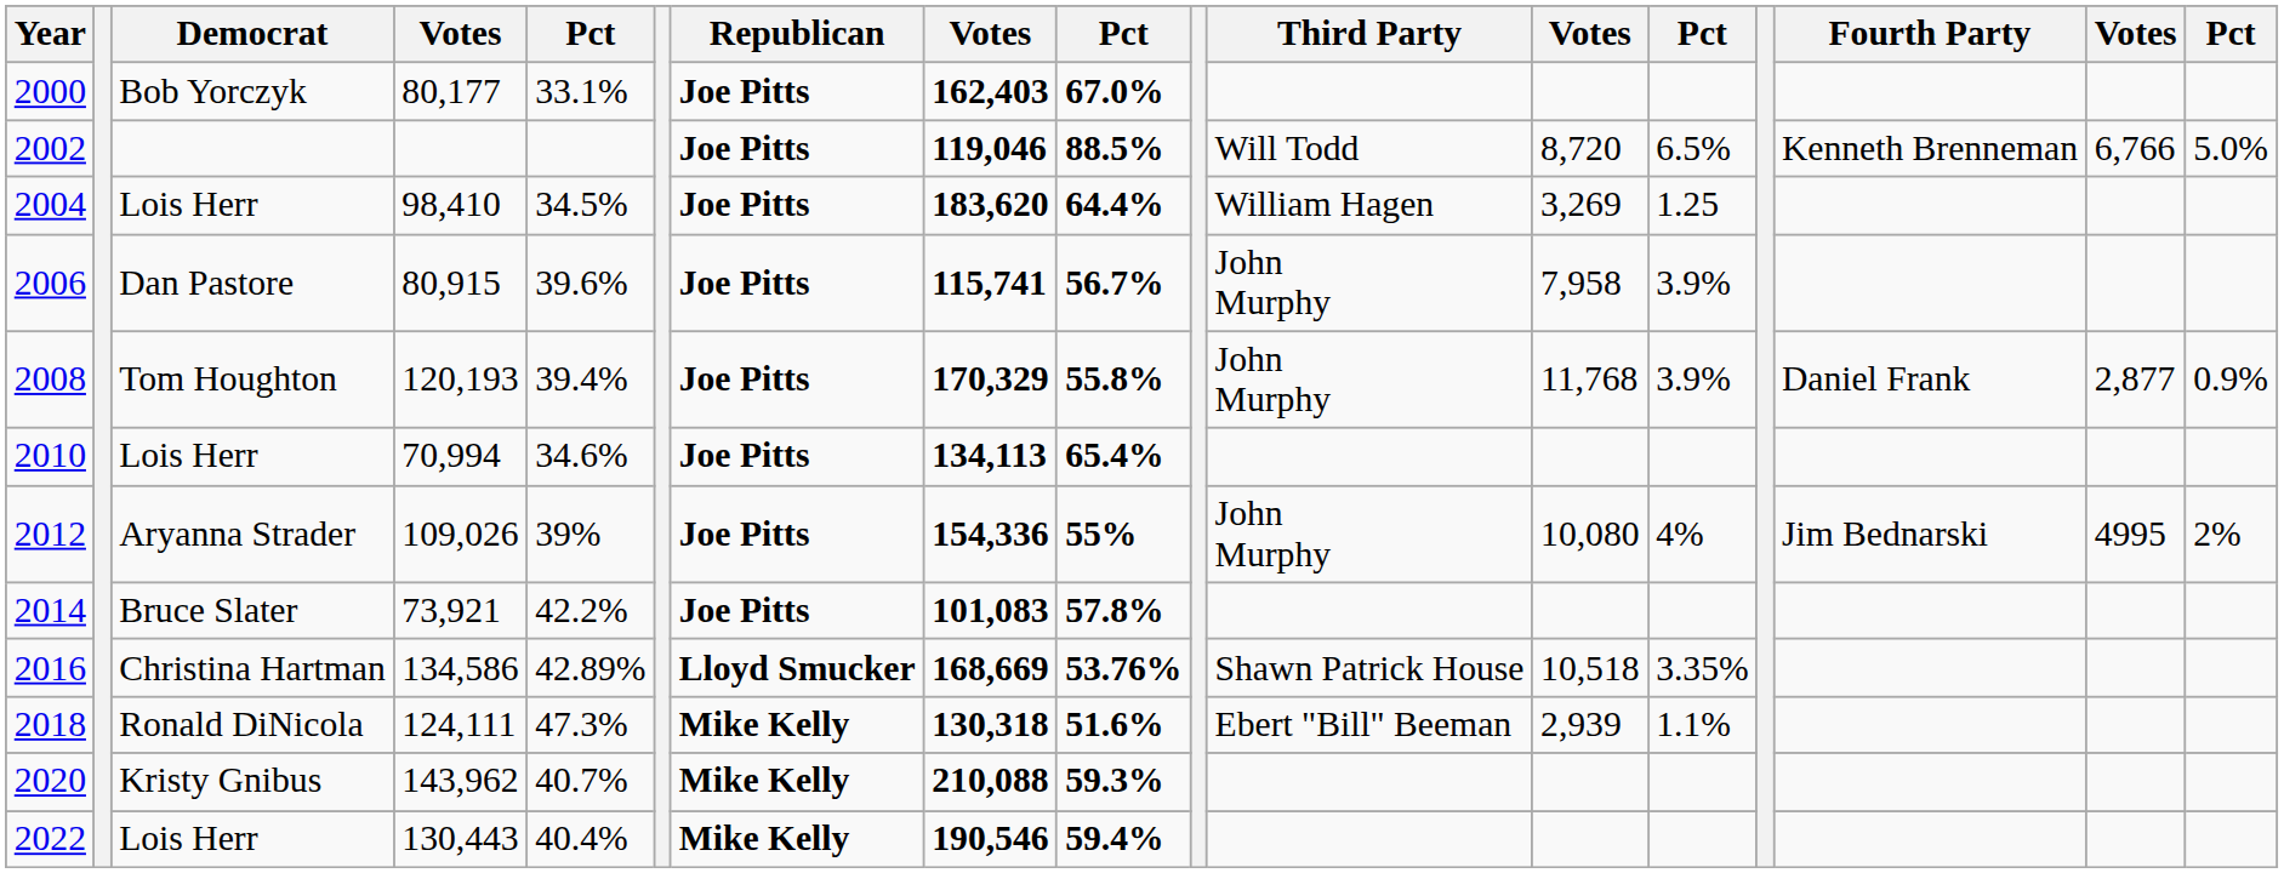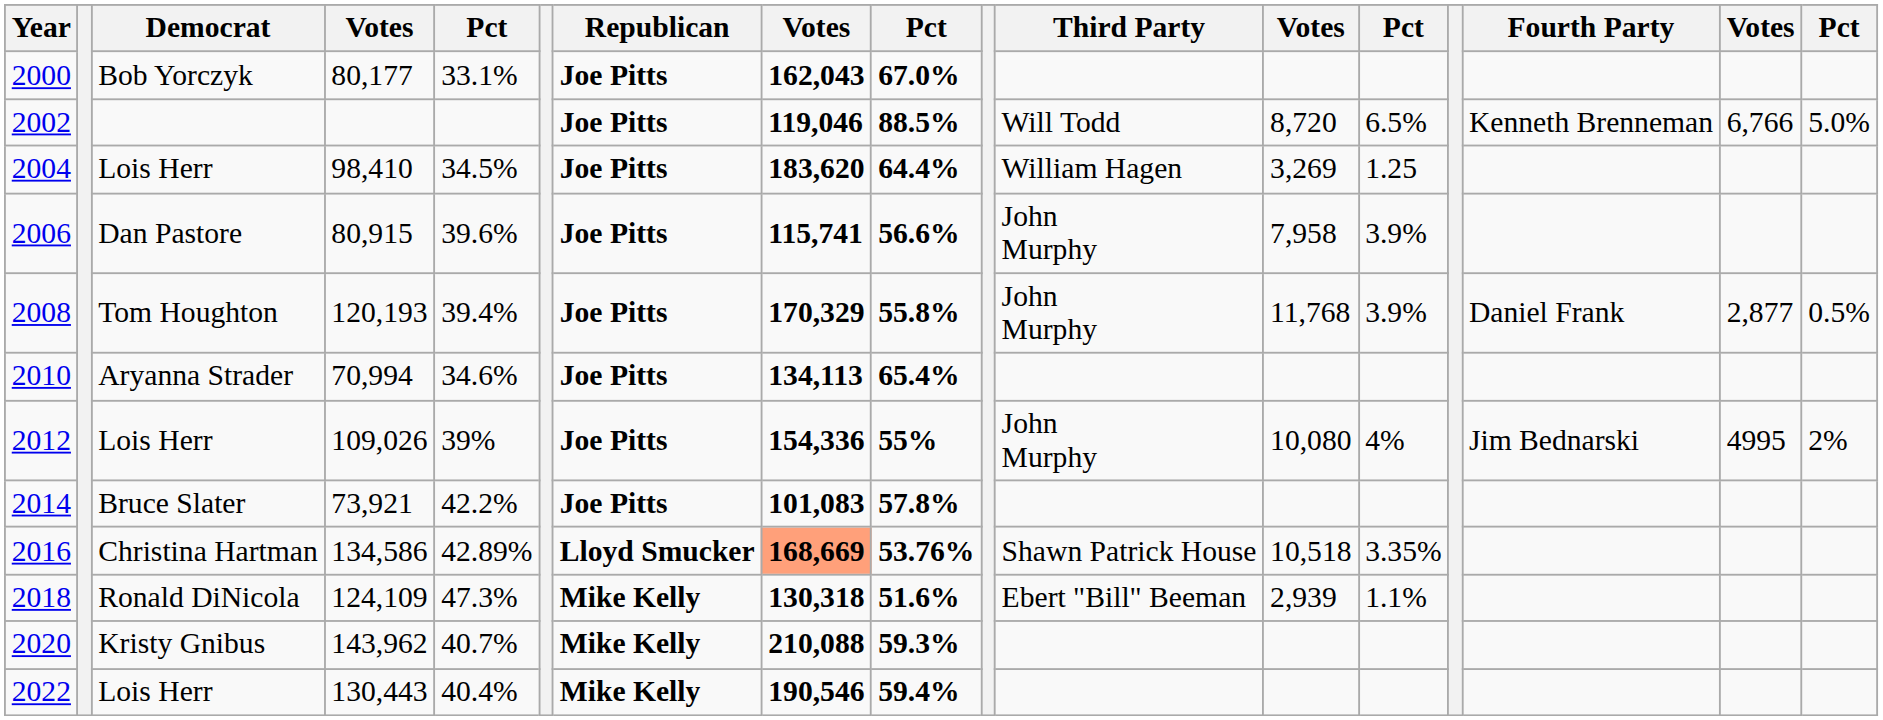 <table class="wikitable">
 <tr>
 <th>Year</th>
 <th rowspan="101"></th>
 <th>Democrat</th>
 <th>Votes</th>
 <th>Pct</th>
 <th rowspan="101"></th>
 <th>Republican</th>
 <th>Votes</th>
 <th>Pct</th>
 <th rowspan="101"></th>
 <th>Third Party</th>
 <th>Votes</th>
 <th>Pct</th>
 <th rowspan="101"></th>
 <th>Fourth Party</th>
 <th>Votes</th>
 <th>Pct</th>
 </tr>
 <tr>
 <td><a href='#'>2000</a></td>
 <td>Bob Yorczyk</td>
 <td>80,177</td>
 <td>33.1%</td>
 <td><strong>Joe Pitts</strong></td>
-<td><strong>162,403</strong></td>
+<td><strong>162,043</strong></td>
 <td><strong>67.0%</strong></td>
 <td></td>
 <td></td>
 <td></td>
 <td></td>
 <td></td>
 <td></td>
 </tr>
 <tr>
 <td><a href='#'>2002</a></td>
 <td></td>
 <td></td>
 <td></td>
 <td><strong>Joe Pitts</strong></td>
 <td><strong>119,046</strong></td>
 <td><strong>88.5%</strong></td>
 <td>Will Todd</td>
 <td>8,720</td>
 <td>6.5%</td>
 <td>Kenneth Brenneman</td>
 <td>6,766</td>
 <td>5.0%</td>
 </tr>
 <tr>
 <td><a href='#'>2004</a></td>
 <td>Lois Herr</td>
 <td>98,410</td>
 <td>34.5%</td>
 <td><strong>Joe Pitts</strong></td>
 <td><strong>183,620</strong></td>
 <td><strong>64.4%</strong></td>
 <td>William Hagen</td>
 <td>3,269</td>
 <td>1.25</td>
 <td></td>
 <td></td>
 <td></td>
 </tr>
 <tr>
 <td><a href='#'>2006</a></td>
 <td>Dan Pastore</td>
 <td>80,915</td>
 <td>39.6%</td>
 <td><strong>Joe Pitts</strong></td>
 <td><strong>115,741</strong></td>
-<td><strong>56.7%</strong></td>
+<td><strong>56.6%</strong></td>
 <td>John<br>Murphy</td>
 <td>7,958</td>
 <td>3.9%</td>
 <td></td>
 <td></td>
 <td></td>
 </tr>
 <tr>
 <td><a href='#'>2008</a></td>
 <td>Tom Houghton</td>
 <td>120,193</td>
 <td>39.4%</td>
 <td><strong>Joe Pitts</strong></td>
 <td><strong>170,329</strong></td>
 <td><strong>55.8%</strong></td>
 <td>John<br>Murphy</td>
 <td>11,768</td>
 <td>3.9%</td>
 <td>Daniel Frank</td>
 <td>2,877</td>
-<td>0.9%</td>
+<td>0.5%</td>
 </tr>
 <tr>
 <td><a href='#'>2010</a></td>
-<td>Lois Herr</td>
+<td>Aryanna Strader</td>
 <td>70,994</td>
 <td>34.6%</td>
 <td><strong>Joe Pitts</strong></td>
 <td><strong>134,113</strong></td>
 <td><strong>65.4%</strong></td>
 <td></td>
 <td></td>
 <td></td>
 <td></td>
 <td></td>
 <td></td>
 </tr>
 <tr>
 <td><a href='#'>2012</a></td>
-<td>Aryanna Strader</td>
+<td>Lois Herr</td>
 <td>109,026</td>
 <td>39%</td>
 <td><strong>Joe Pitts</strong></td>
 <td><strong>154,336</strong></td>
 <td><strong>55%</strong></td>
 <td>John<br>Murphy</td>
 <td>10,080</td>
 <td>4%</td>
 <td>Jim Bednarski</td>
 <td>4995</td>
 <td>2%</td>
 </tr>
 <tr>
 <td><a href='#'>2014</a></td>
 <td>Bruce Slater</td>
 <td>73,921</td>
 <td>42.2%</td>
 <td><strong>Joe Pitts</strong></td>
 <td><strong>101,083</strong></td>
 <td><strong>57.8%</strong></td>
 <td></td>
 <td></td>
 <td></td>
 <td></td>
 <td></td>
 <td></td>
 </tr>
 <tr>
 <td><a href='#'>2016</a></td>
 <td>Christina Hartman</td>
 <td>134,586</td>
 <td>42.89%</td>
 <td><strong>Lloyd Smucker</strong></td>
-<td><strong>168,669</strong></td>
+<td style="background: lightsalmon;"><strong>168,669</strong></td>
 <td><strong>53.76%</strong></td>
 <td>Shawn Patrick House</td>
 <td>10,518</td>
 <td>3.35%</td>
 <td></td>
 <td></td>
 <td></td>
 </tr>
 <tr>
 <td><a href='#'>2018</a></td>
 <td>Ronald DiNicola</td>
-<td>124,111</td>
+<td>124,109</td>
 <td>47.3%</td>
 <td><strong>Mike Kelly</strong></td>
 <td><strong>130,318</strong></td>
 <td><strong>51.6%</strong></td>
 <td>Ebert "Bill" Beeman</td>
 <td>2,939</td>
 <td>1.1%</td>
 <td></td>
 <td></td>
 <td></td>
 </tr>
 <tr>
 <td><a href='#'>2020</a></td>
 <td>Kristy Gnibus</td>
 <td>143,962</td>
 <td>40.7%</td>
 <td><strong>Mike Kelly</strong></td>
 <td><strong>210,088</strong></td>
 <td><strong>59.3%</strong></td>
 <td></td>
 <td></td>
 <td></td>
 <td></td>
 <td></td>
 <td></td>
 </tr>
 <tr>
 <td><a href='#'>2022</a></td>
 <td>Lois Herr</td>
 <td>130,443</td>
 <td>40.4%</td>
 <td><strong>Mike Kelly</strong></td>
 <td><strong>190,546</strong></td>
 <td><strong>59.4%</strong></td>
 <td></td>
 <td></td>
 <td></td>
 <td></td>
 <td></td>
 <td></td>
 </tr>
 </table>
